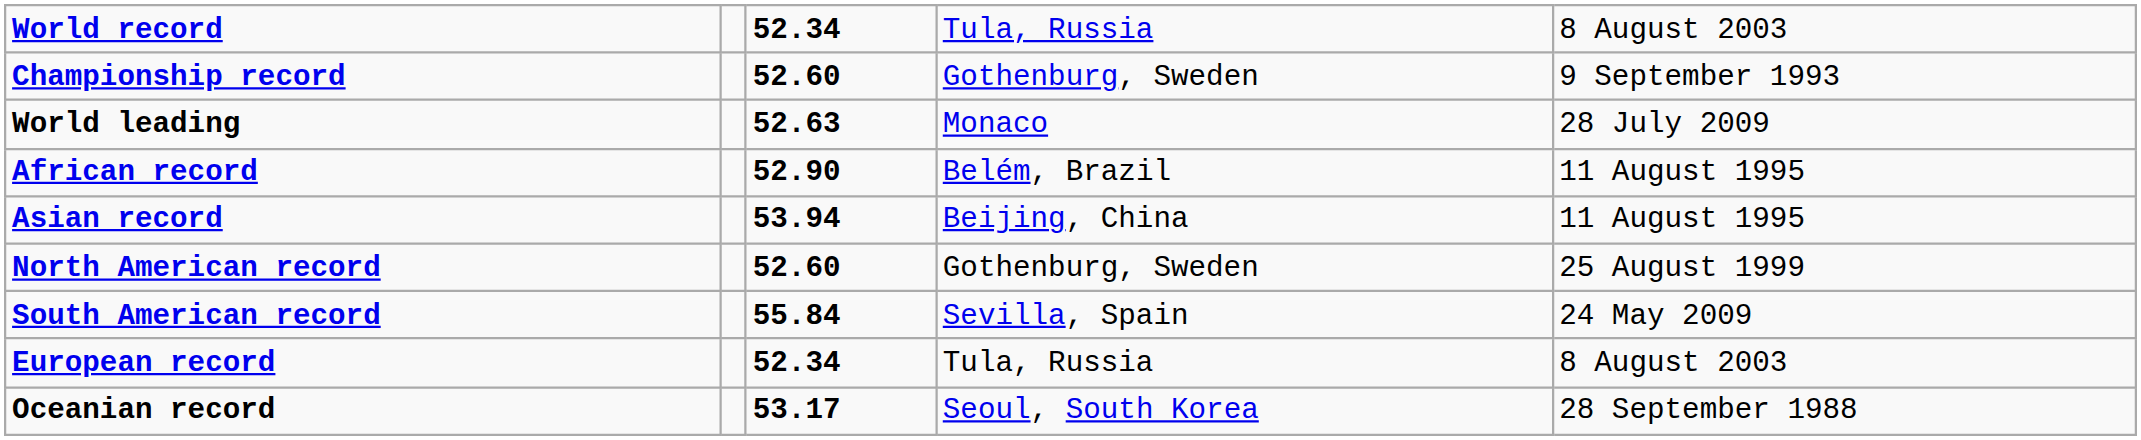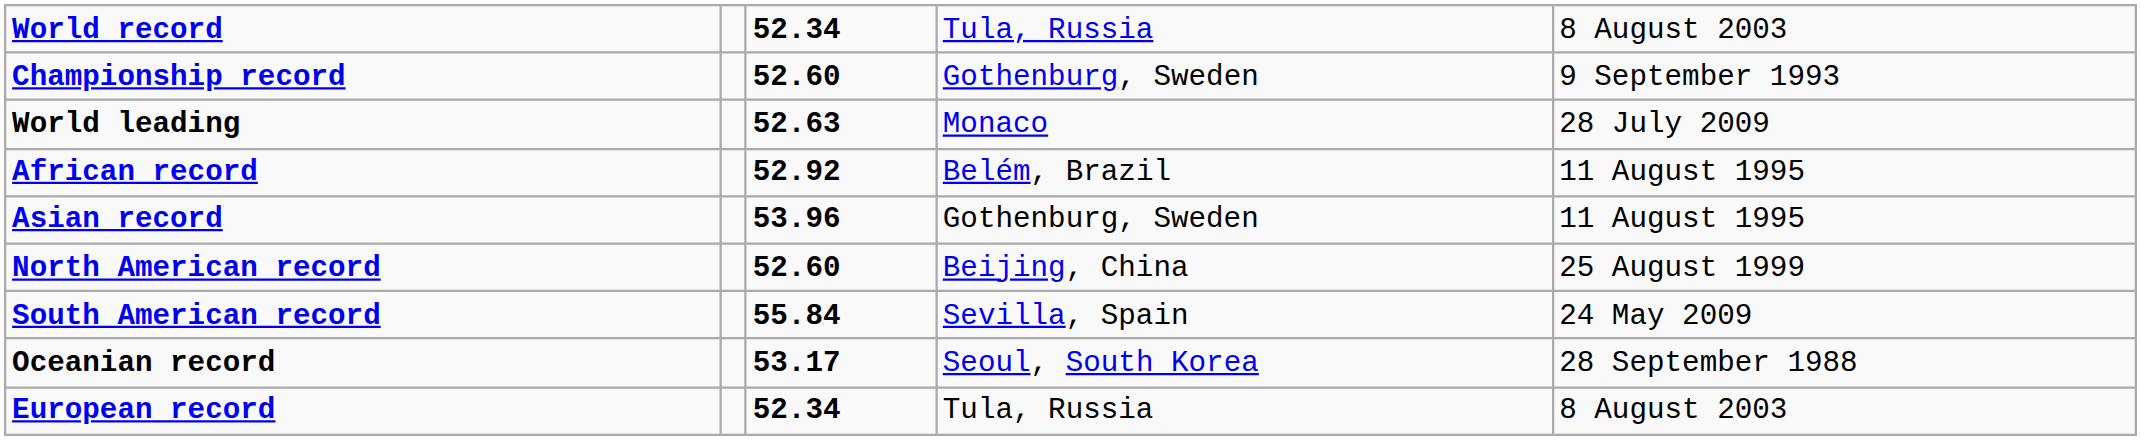 <table class="wikitable" width=75%>
 <tr>
 <td><strong><a href='#'>World record</a></strong></td>
 <td></td>
 <td><strong>52.34</strong></td>
 <td><a href='#'>Tula, Russia</a></td>
 <td>8 August 2003</td>
 </tr>
 <tr>
 <td><strong><a href='#'>Championship record</a></strong></td>
 <td></td>
 <td><strong>52.60</strong></td>
 <td><a href='#'>Gothenburg</a>, Sweden</td>
 <td>9 September 1993</td>
 </tr>
 <tr>
 <td><strong>World leading</strong></td>
 <td></td>
 <td><strong>52.63</strong></td>
 <td><a href='#'>Monaco</a></td>
 <td>28 July 2009</td>
 </tr>
 <tr>
 <td><strong><a href='#'>African record</a></strong></td>
 <td></td>
-<td><strong>52.90</strong></td>
+<td><strong>52.92</strong></td>
 <td><a href='#'>Belém</a>, Brazil</td>
 <td>11 August 1995</td>
 </tr>
 <tr>
 <td><strong><a href='#'>Asian record</a></strong></td>
 <td></td>
-<td><strong>53.94</strong></td>
-<td><a href='#'>Beijing</a>, China</td>
+<td><strong>53.96</strong></td>
+<td>Gothenburg, Sweden</td>
 <td>11 August 1995</td>
 </tr>
 <tr>
 <td><strong><a href='#'>North American record</a></strong></td>
 <td></td>
 <td><strong>52.60</strong></td>
-<td>Gothenburg, Sweden</td>
+<td><a href='#'>Beijing</a>, China</td>
 <td>25 August 1999</td>
 </tr>
 <tr>
 <td><strong><a href='#'>South American record</a></strong></td>
 <td></td>
 <td><strong>55.84</strong></td>
 <td><a href='#'>Sevilla</a>, Spain</td>
 <td>24 May 2009</td>
 </tr>
 <tr>
+<td><strong>Oceanian record</strong></td>
+<td></td>
+<td><strong>53.17</strong></td>
+<td><a href='#'>Seoul</a>, <a href='#'>South Korea</a></td>
+<td>28 September 1988</td>
+</tr>
+<tr>
 <td><strong><a href='#'>European record</a></strong></td>
 <td></td>
 <td><strong>52.34</strong></td>
 <td>Tula, Russia</td>
 <td>8 August 2003</td>
 </tr>
-<tr>
-<td><strong>Oceanian record</strong></td>
-<td></td>
-<td><strong>53.17</strong></td>
-<td><a href='#'>Seoul</a>, <a href='#'>South Korea</a></td>
-<td>28 September 1988</td>
-</tr>
 </table>
